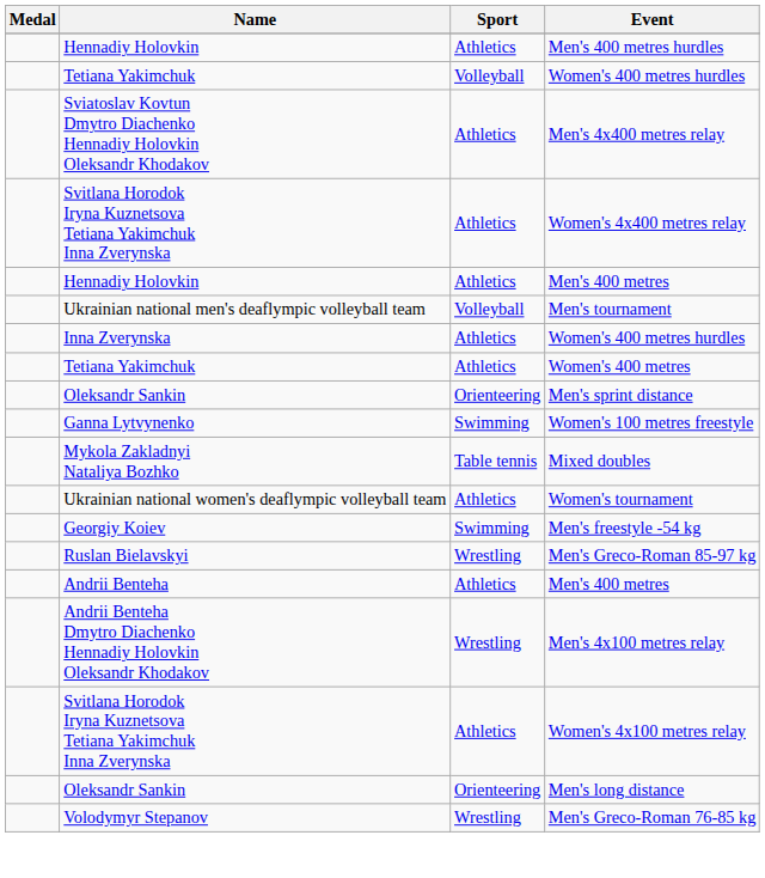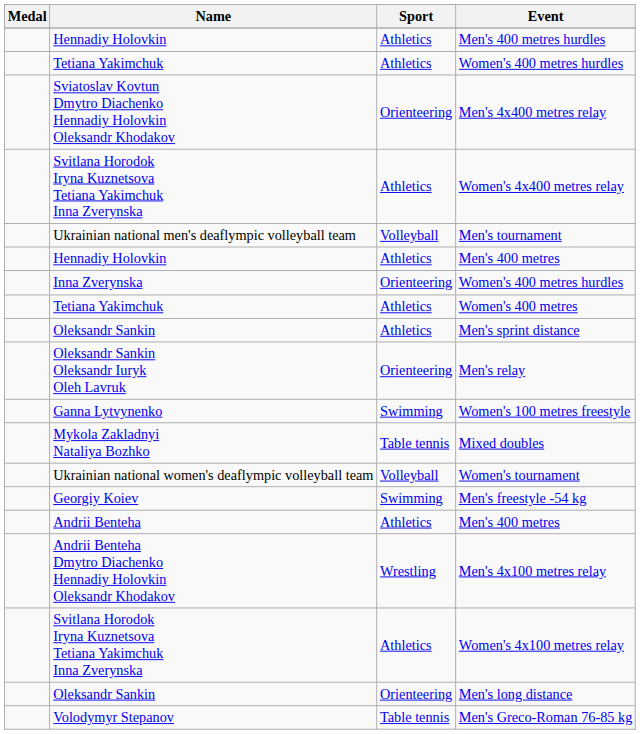 <table class="wikitable sortable" style="font-size: 95%;">
 <tr>
 <th>Medal</th>
 <th>Name</th>
 <th>Sport</th>
 <th>Event</th>
 </tr>
 <tr>
 </tr>
 <tr>
 <td></td>
 <td><a href='#'>Hennadiy Holovkin</a></td>
 <td><a href='#'>Athletics</a></td>
 <td><a href='#'>Men's 400 metres hurdles</a></td>
 </tr>
 <tr>
 <td></td>
 <td><a href='#'>Tetiana Yakimchuk</a></td>
-<td><a href='#'>Volleyball</a></td>
+<td><a href='#'>Athletics</a></td>
 <td><a href='#'>Women's 400 metres hurdles</a></td>
 </tr>
 <tr>
 <td></td>
 <td><a href='#'>Sviatoslav Kovtun</a><br><a href='#'>Dmytro Diachenko</a><br><a href='#'>Hennadiy Holovkin</a><br><a href='#'>Oleksandr Khodakov</a></td>
-<td><a href='#'>Athletics</a></td>
+<td><a href='#'>Orienteering</a></td>
 <td><a href='#'>Men's 4x400 metres relay</a></td>
 </tr>
 <tr>
 <td></td>
 <td><a href='#'>Svitlana Horodok</a><br><a href='#'>Iryna Kuznetsova</a><br><a href='#'>Tetiana Yakimchuk</a><br><a href='#'>Inna Zverynska</a></td>
 <td><a href='#'>Athletics</a></td>
 <td><a href='#'>Women's 4x400 metres relay</a></td>
 </tr>
 <tr>
 <td></td>
+<td>Ukrainian national men's deaflympic volleyball team<br></td>
+<td><a href='#'>Volleyball</a></td>
+<td><a href='#'>Men's tournament</a></td>
+</tr>
+<tr>
+<td></td>
 <td><a href='#'>Hennadiy Holovkin</a></td>
 <td><a href='#'>Athletics</a></td>
 <td><a href='#'>Men's 400 metres</a></td>
 </tr>
 <tr>
 <td></td>
-<td>Ukrainian national men's deaflympic volleyball team<br></td>
-<td><a href='#'>Volleyball</a></td>
-<td><a href='#'>Men's tournament</a></td>
-</tr>
-<tr>
-<td></td>
 <td><a href='#'>Inna Zverynska</a></td>
-<td><a href='#'>Athletics</a></td>
+<td><a href='#'>Orienteering</a></td>
 <td><a href='#'>Women's 400 metres hurdles</a></td>
 </tr>
 <tr>
 <td></td>
 <td><a href='#'>Tetiana Yakimchuk</a></td>
 <td><a href='#'>Athletics</a></td>
 <td><a href='#'>Women's 400 metres</a></td>
 </tr>
 <tr>
 <td></td>
 <td><a href='#'>Oleksandr Sankin</a></td>
+<td><a href='#'>Athletics</a></td>
+<td><a href='#'>Men's sprint distance</a></td>
+</tr>
+<tr>
+<td></td>
+<td><a href='#'>Oleksandr Sankin</a><br><a href='#'>Oleksandr Iuryk</a><br><a href='#'>Oleh Lavruk</a></td>
 <td><a href='#'>Orienteering</a></td>
-<td><a href='#'>Men's sprint distance</a></td>
+<td><a href='#'>Men's relay</a></td>
 </tr>
 <tr>
 <td></td>
 <td><a href='#'>Ganna Lytvynenko</a></td>
 <td><a href='#'>Swimming</a></td>
 <td><a href='#'>Women's 100 metres freestyle</a></td>
 </tr>
 <tr>
 <td></td>
 <td><a href='#'>Mykola Zakladnyi</a><br><a href='#'>Nataliya Bozhko</a></td>
 <td><a href='#'>Table tennis</a></td>
 <td><a href='#'>Mixed doubles</a></td>
 </tr>
 <tr>
 <td></td>
 <td>Ukrainian national women's deaflympic volleyball team<br></td>
-<td><a href='#'>Athletics</a></td>
+<td><a href='#'>Volleyball</a></td>
 <td><a href='#'>Women's tournament</a></td>
 </tr>
 <tr>
 <td></td>
 <td><a href='#'>Georgiy Koiev</a></td>
 <td><a href='#'>Swimming</a></td>
 <td><a href='#'>Men's freestyle -54 kg</a></td>
-</tr>
-<tr>
-<td></td>
-<td><a href='#'>Ruslan Bielavskyi</a></td>
-<td><a href='#'>Wrestling</a></td>
-<td><a href='#'>Men's Greco-Roman 85-97 kg</a></td>
 </tr>
 <tr>
 <td></td>
 <td><a href='#'>Andrii Benteha</a></td>
 <td><a href='#'>Athletics</a></td>
 <td><a href='#'>Men's 400 metres</a></td>
 </tr>
 <tr>
 <td></td>
 <td><a href='#'>Andrii Benteha</a><br><a href='#'>Dmytro Diachenko</a><br><a href='#'>Hennadiy Holovkin</a><br><a href='#'>Oleksandr Khodakov</a></td>
 <td><a href='#'>Wrestling</a></td>
 <td><a href='#'>Men's 4x100 metres relay</a></td>
 </tr>
 <tr>
 <td></td>
 <td><a href='#'>Svitlana Horodok</a><br><a href='#'>Iryna Kuznetsova</a><br><a href='#'>Tetiana Yakimchuk</a><br><a href='#'>Inna Zverynska</a></td>
 <td><a href='#'>Athletics</a></td>
 <td><a href='#'>Women's 4x100 metres relay</a></td>
 </tr>
 <tr>
 <td></td>
 <td><a href='#'>Oleksandr Sankin</a></td>
 <td><a href='#'>Orienteering</a></td>
 <td><a href='#'>Men's long distance</a></td>
 </tr>
 <tr>
 <td></td>
 <td><a href='#'>Volodymyr Stepanov</a></td>
-<td><a href='#'>Wrestling</a></td>
+<td><a href='#'>Table tennis</a></td>
 <td><a href='#'>Men's Greco-Roman 76-85 kg</a></td>
 </tr>
 </table>
